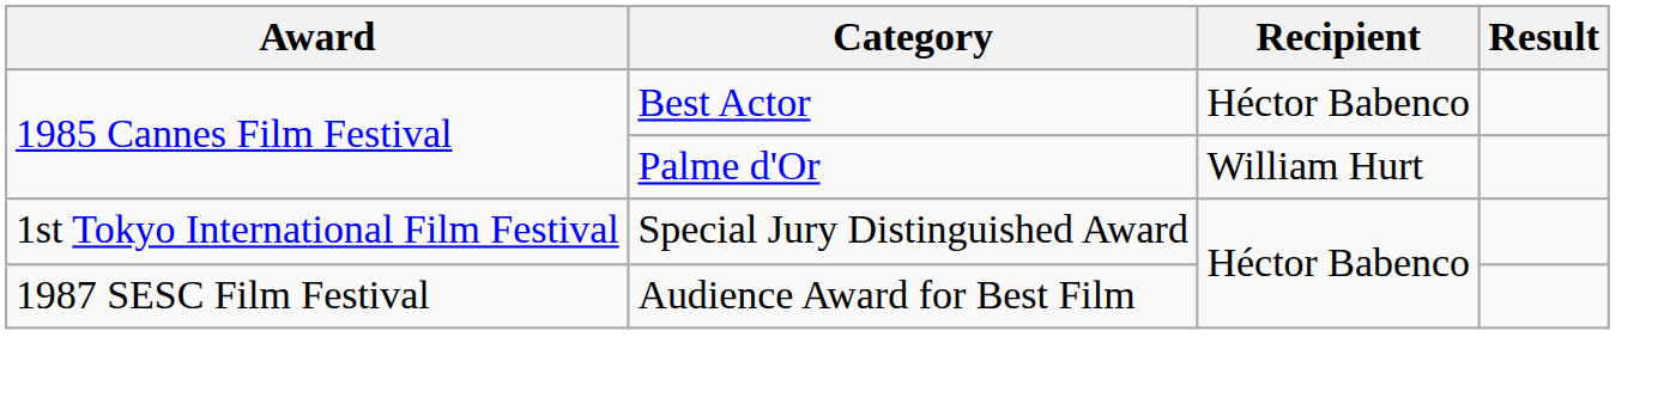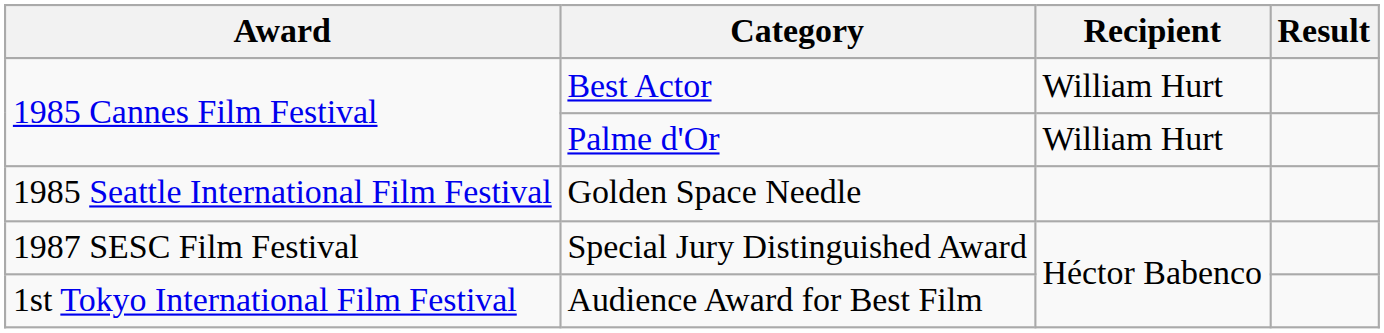 <table class="wikitable sortable plainrowheaders">
 <tr>
 <th>Award</th>
 <th>Category</th>
 <th>Recipient</th>
 <th>Result</th>
 </tr>
 <tr>
 <td rowspan="2"><a href='#'>1985 Cannes Film Festival</a></td>
 <td><a href='#'>Best Actor</a></td>
-<td>Héctor Babenco</td>
+<td>William Hurt</td>
 <td></td>
 </tr>
 <tr>
 <td><a href='#'>Palme d'Or</a></td>
 <td>William Hurt</td>
 <td></td>
 </tr>
 <tr>
-<td>1st <a href='#'>Tokyo International Film Festival</a></td>
+<td>1985 <a href='#'>Seattle International Film Festival</a></td>
+<td>Golden Space Needle</td>
+<td></td>
+<td></td>
+</tr>
+<tr>
+<td>1987 SESC Film Festival</td>
 <td>Special Jury Distinguished Award</td>
 <td rowspan=2>Héctor Babenco</td>
 <td></td>
 </tr>
 <tr>
-<td>1987 SESC Film Festival</td>
+<td>1st <a href='#'>Tokyo International Film Festival</a></td>
 <td>Audience Award for Best Film</td>
 <td></td>
 </tr>
 </table>
